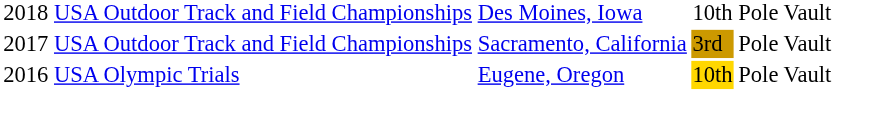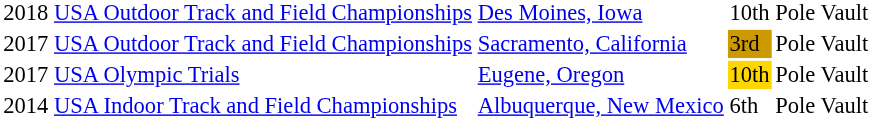 <table>
 <tr>
 <td>2018</td>
 <td><a href='#'>USA Outdoor Track and Field Championships</a></td>
 <td><a href='#'>Des Moines, Iowa</a></td>
 <td>10th</td>
 <td>Pole Vault</td>
 <td></td>
 </tr>
 <tr>
 <td>2017</td>
 <td><a href='#'>USA Outdoor Track and Field Championships</a></td>
 <td><a href='#'>Sacramento, California</a></td>
 <td bgcolor=cc9900>3rd</td>
 <td>Pole Vault</td>
 <td></td>
 </tr>
 <tr>
-<td>2016</td>
+<td>2017</td>
 <td><a href='#'>USA Olympic Trials</a></td>
 <td><a href='#'>Eugene, Oregon</a></td>
 <td style="background: gold;">10th</td>
 <td>Pole Vault</td>
 <td></td>
 </tr>
+<tr>
+<td>2014</td>
+<td><a href='#'>USA Indoor Track and Field Championships</a></td>
+<td><a href='#'>Albuquerque, New Mexico</a></td>
+<td>6th</td>
+<td>Pole Vault</td>
+<td></td>
+</tr>
 </table>
